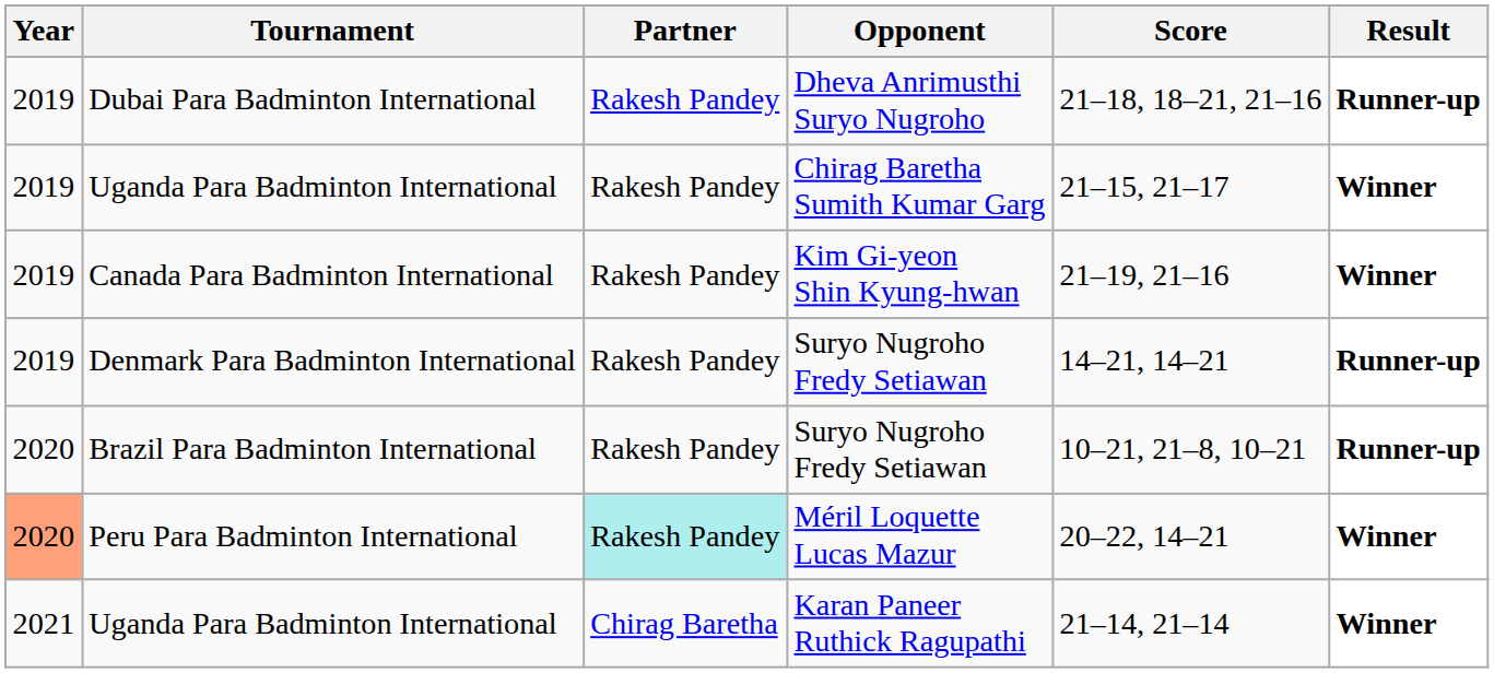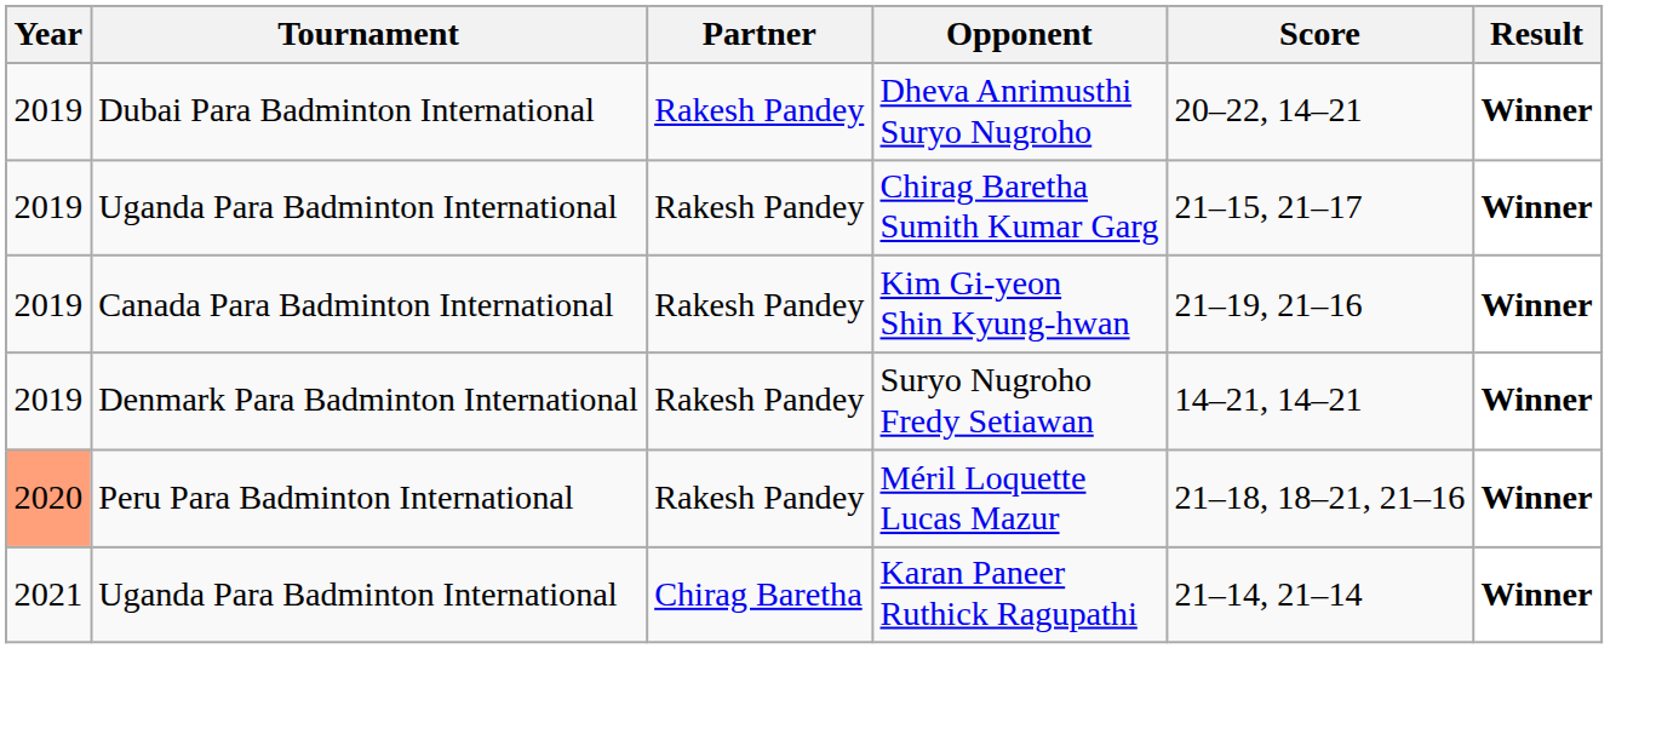 <table class="sortable wikitable" style="font-size: 90%;">
 <tr>
 <th>Year</th>
 <th>Tournament</th>
 <th>Partner</th>
 <th>Opponent</th>
 <th>Score</th>
 <th>Result</th>
 </tr>
 <tr>
 <td align="center">2019</td>
 <td align="left">Dubai Para Badminton International</td>
 <td> <a href='#'>Rakesh Pandey</a></td>
 <td align="left"> <a href='#'>Dheva Anrimusthi</a><br> <a href='#'>Suryo Nugroho</a></td>
-<td align="left">21–18, 18–21, 21–16</td>
-<td style="text-align:left; background:white"> <strong>Runner-up</strong></td>
+<td align="left">20–22, 14–21</td>
+<td style="text-align:left; background:white"> <strong>Winner</strong></td>
 </tr>
 <tr>
 <td align="center">2019</td>
 <td align="left">Uganda Para Badminton International</td>
 <td> Rakesh Pandey</td>
 <td align="left"> <a href='#'>Chirag Baretha</a><br> <a href='#'>Sumith Kumar Garg</a></td>
 <td align="left">21–15, 21–17</td>
 <td style="text-align:left; background:white"> <strong>Winner</strong></td>
 </tr>
 <tr>
 <td align="center">2019</td>
 <td align="left">Canada Para Badminton International</td>
 <td> Rakesh Pandey</td>
 <td align="left"> <a href='#'>Kim Gi-yeon</a><br> <a href='#'>Shin Kyung-hwan</a></td>
 <td align="left">21–19, 21–16</td>
 <td style="text-align:left; background:white"> <strong>Winner</strong></td>
 </tr>
 <tr>
 <td align="center">2019</td>
 <td align="left">Denmark Para Badminton International</td>
 <td> Rakesh Pandey</td>
 <td align="left"> Suryo Nugroho<br> <a href='#'>Fredy Setiawan</a></td>
 <td align="left">14–21, 14–21</td>
-<td style="text-align:left; background:white"> <strong>Runner-up</strong></td>
-</tr>
-<tr>
-<td align="center">2020</td>
-<td align="left">Brazil Para Badminton International</td>
-<td> Rakesh Pandey</td>
-<td align="left"> Suryo Nugroho<br> Fredy Setiawan</td>
-<td align="left">10–21, 21–8, 10–21</td>
-<td style="text-align:left; background:white"> <strong>Runner-up</strong></td>
+<td style="text-align:left; background:white"> <strong>Winner</strong></td>
 </tr>
 <tr>
 <td align="center" style="background: lightsalmon;">2020</td>
 <td align="left">Peru Para Badminton International</td>
-<td style="background: paleturquoise;"> Rakesh Pandey</td>
+<td> Rakesh Pandey</td>
 <td align="left"> <a href='#'>Méril Loquette</a><br> <a href='#'>Lucas Mazur</a></td>
-<td align="left">20–22, 14–21</td>
+<td align="left">21–18, 18–21, 21–16</td>
 <td style="text-align:left; background:white"> <strong>Winner</strong></td>
 </tr>
 <tr>
 <td align="center">2021</td>
 <td align="left">Uganda Para Badminton International</td>
 <td> <a href='#'>Chirag Baretha</a></td>
 <td align="left"> <a href='#'>Karan Paneer</a><br> <a href='#'>Ruthick Ragupathi</a></td>
 <td align="left">21–14, 21–14</td>
 <td style="text-align:left; background:white"> <strong>Winner</strong></td>
 </tr>
 </table>
